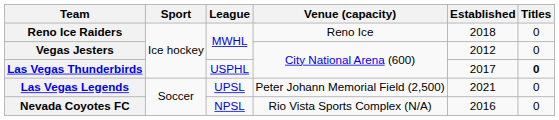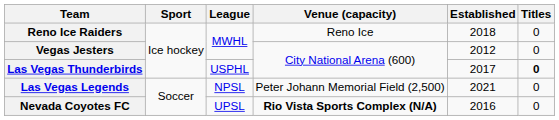 <table class="wikitable" style="font-size: 90%;" |>
 <tr style="text-align:center;">
 <th>Team</th>
 <th>Sport</th>
 <th>League</th>
 <th>Venue (capacity)</th>
 <th>Established</th>
 <th>Titles</th>
 </tr>
 <tr style="text-align:center;">
 <th>Reno Ice Raiders</th>
 <td rowspan=3>Ice hockey</td>
 <td rowspan=2><a href='#'>MWHL</a></td>
 <td>Reno Ice</td>
 <td style="text-align:center;">2018</td>
 <td style="text-align:center;">0</td>
 </tr>
 <tr style="text-align:center;">
 <th>Vegas Jesters</th>
 <td rowspan=2><a href='#'>City National Arena</a> (600)</td>
 <td style="text-align:center;">2012</td>
 <td style="text-align:center;">0</td>
 </tr>
 <tr style="text-align:center;">
 <th><a href='#'>Las Vegas Thunderbirds</a></th>
 <td><a href='#'>USPHL</a></td>
 <td style="text-align:center;">2017</td>
 <td style="text-align:center;"><strong>0</strong></td>
 </tr>
 <tr style="text-align:center;">
 <th><a href='#'>Las Vegas Legends</a></th>
 <td rowspan=2>Soccer</td>
-<td><a href='#'>UPSL</a></td>
+<td><a href='#'>NPSL</a></td>
 <td>Peter Johann Memorial Field (2,500)</td>
 <td style="text-align:center;">2021</td>
 <td style="text-align:center;">0</td>
 </tr>
 <tr style="text-align:center;">
 <th>Nevada Coyotes FC</th>
-<td><a href='#'>NPSL</a></td>
-<td>Rio Vista Sports Complex (N/A)</td>
+<td><a href='#'>UPSL</a></td>
+<td><strong>Rio Vista Sports Complex (N/A)</strong></td>
 <td style="text-align:center;">2016</td>
 <td style="text-align:center;">0</td>
 </tr>
 </table>
